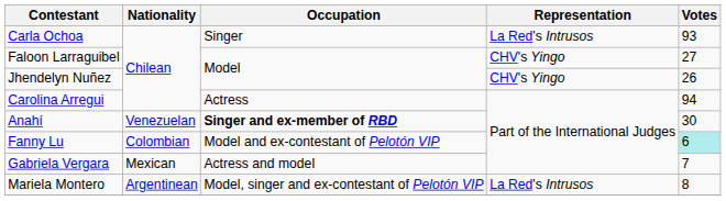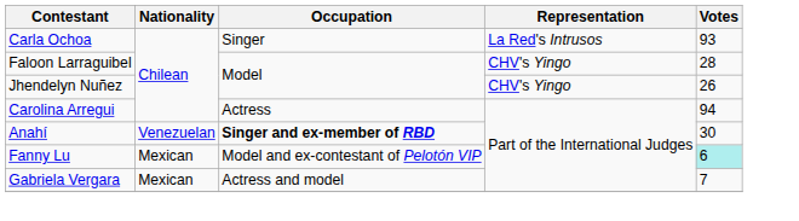 <table class="wikitable">
 <tr>
 <th>Contestant</th>
 <th>Nationality</th>
 <th>Occupation</th>
 <th>Representation</th>
 <th>Votes</th>
 </tr>
 <tr>
 <td><a href='#'>Carla Ochoa</a></td>
 <td rowspan="4"> <a href='#'>Chilean</a></td>
 <td>Singer</td>
 <td><a href='#'>La Red</a>'s <em>Intrusos</em></td>
 <td>93</td>
 </tr>
 <tr>
 <td>Faloon Larraguibel</td>
 <td rowspan="2">Model</td>
 <td><a href='#'>CHV</a>'s <em>Yingo</em></td>
-<td>27</td>
+<td>28</td>
 </tr>
 <tr>
 <td>Jhendelyn Nuñez</td>
 <td><a href='#'>CHV</a>'s <em>Yingo</em></td>
 <td>26</td>
 </tr>
 <tr>
 <td><a href='#'>Carolina Arregui</a></td>
 <td>Actress</td>
 <td rowspan="4">Part of the International Judges</td>
 <td>94</td>
 </tr>
 <tr>
 <td><a href='#'>Anahí</a></td>
 <td> <a href='#'>Venezuelan</a></td>
 <td><strong>Singer and ex-member of <em><a href='#'>RBD</a></em></strong></td>
 <td>30</td>
 </tr>
 <tr>
 <td><a href='#'>Fanny Lu</a></td>
-<td> <a href='#'>Colombian</a></td>
+<td> Mexican</td>
 <td>Model and ex-contestant of <em><a href='#'>Pelotón VIP</a></em></td>
 <td style="background: paleturquoise;">6</td>
 </tr>
 <tr>
 <td><a href='#'>Gabriela Vergara</a></td>
 <td> Mexican</td>
 <td>Actress and model</td>
 <td>7</td>
 </tr>
 <tr>
-<td>Mariela Montero</td>
-<td> <a href='#'>Argentinean</a></td>
-<td>Model, singer and ex-contestant of <em><a href='#'>Pelotón VIP</a></em></td>
-<td><a href='#'>La Red</a>'s <em>Intrusos</em></td>
-<td>8</td>
-</tr>
-<tr>
 </tr>
 </table>
